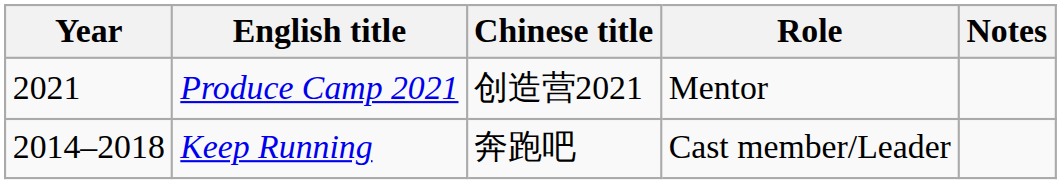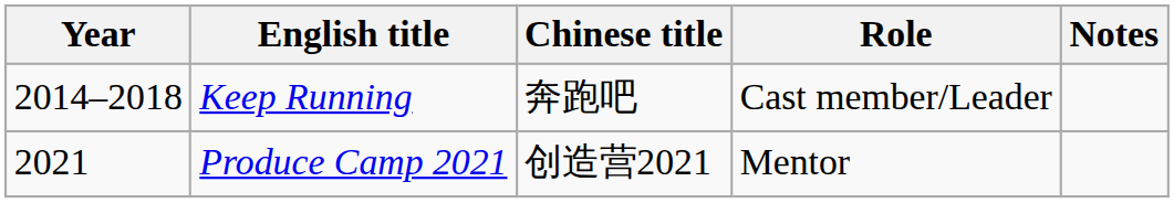 <table class="wikitable sortable">
 <tr>
 <th>Year</th>
 <th>English title</th>
 <th>Chinese title</th>
 <th>Role</th>
 <th>Notes</th>
 </tr>
 <tr>
+<td>2014–2018</td>
+<td><em><a href='#'>Keep Running</a></em></td>
+<td>奔跑吧</td>
+<td>Cast member/Leader</td>
+<td></td>
+</tr>
+<tr>
 <td>2021</td>
 <td><em><a href='#'>Produce Camp 2021</a></em></td>
 <td>创造营2021</td>
 <td>Mentor</td>
 <td></td>
 </tr>
-<tr>
-<td>2014–2018</td>
-<td><em><a href='#'>Keep Running</a></em></td>
-<td>奔跑吧</td>
-<td>Cast member/Leader</td>
-<td></td>
-</tr>
 </table>
